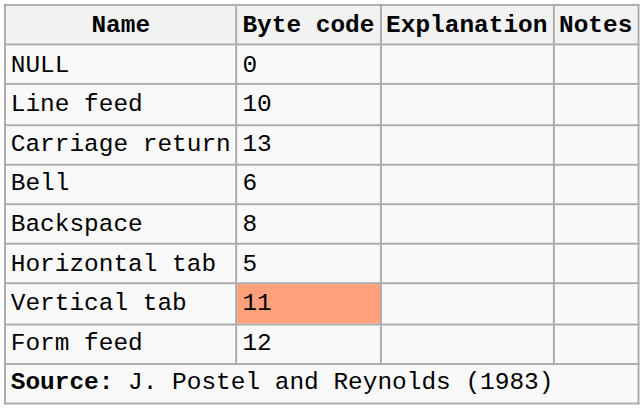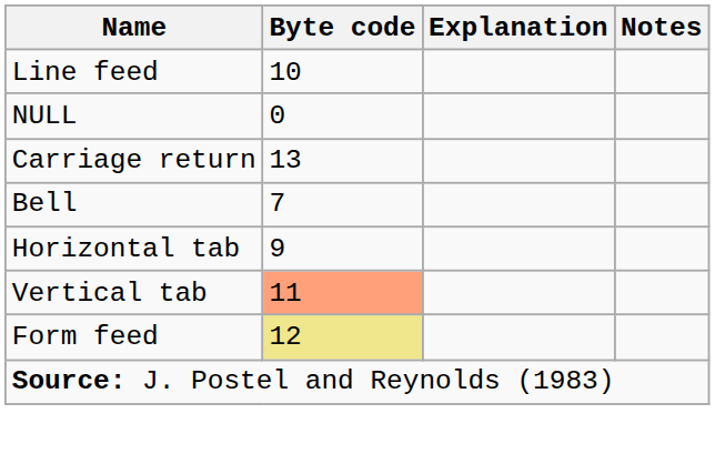 <table class="wikitable">
 <tr>
 <th>Name</th>
 <th>Byte code</th>
 <th>Explanation</th>
 <th>Notes</th>
 </tr>
 <tr>
-<td>NULL</td>
-<td>0</td>
+<td>Line feed</td>
+<td>10</td>
 <td></td>
 <td></td>
 </tr>
 <tr>
-<td>Line feed</td>
-<td>10</td>
+<td>NULL</td>
+<td>0</td>
 <td></td>
 <td></td>
 </tr>
 <tr>
 <td>Carriage return</td>
 <td>13</td>
 <td></td>
 <td></td>
 </tr>
 <tr>
 <td>Bell</td>
-<td>6</td>
-<td></td>
-<td></td>
-</tr>
-<tr>
-<td>Backspace</td>
-<td>8</td>
+<td>7</td>
 <td></td>
 <td></td>
 </tr>
 <tr>
 <td>Horizontal tab</td>
-<td>5</td>
+<td>9</td>
 <td></td>
 <td></td>
 </tr>
 <tr>
 <td>Vertical tab</td>
 <td style="background: lightsalmon;">11</td>
 <td></td>
 <td></td>
 </tr>
 <tr>
 <td>Form feed</td>
-<td>12</td>
+<td style="background: khaki;">12</td>
 <td></td>
 <td></td>
 </tr>
 <tr>
 <td colspan="4"><strong>Source:</strong>  J. Postel and Reynolds (1983)</td>
 </tr>
 </table>
